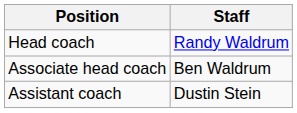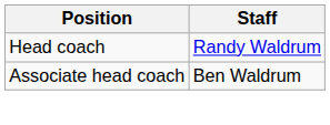 <table class="wikitable">
 <tr>
 <th>Position</th>
 <th>Staff</th>
 </tr>
 <tr>
 <td>Head coach</td>
 <td><a href='#'>Randy Waldrum</a></td>
 </tr>
 <tr>
 <td>Associate head coach</td>
 <td>Ben Waldrum</td>
 </tr>
-<tr>
-<td>Assistant coach</td>
-<td>Dustin Stein</td>
-</tr>
 </table>
